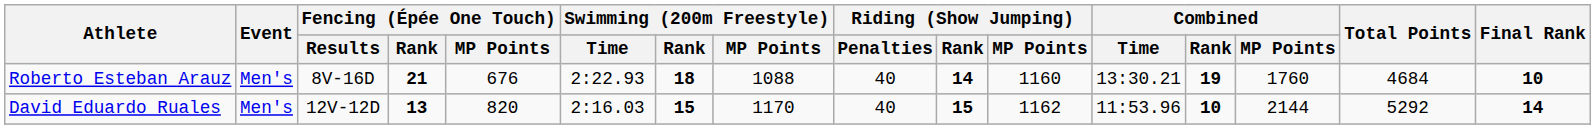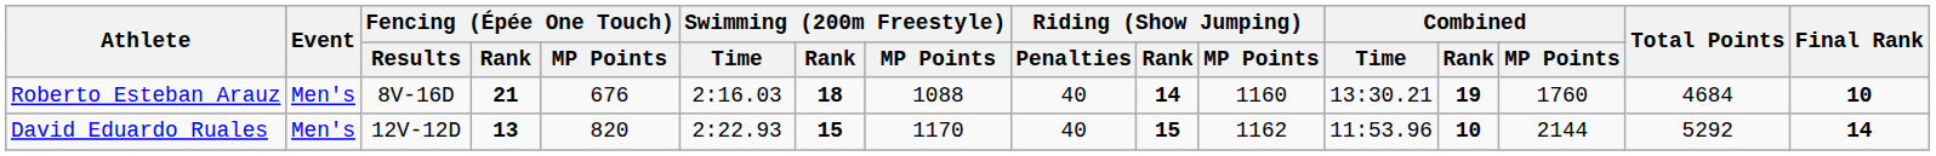 <table class=wikitable style="font-size:90%">
 <tr>
 <th rowspan=2>Athlete</th>
 <th rowspan=2>Event</th>
 <th colspan=3>Fencing (Épée One Touch)</th>
 <th colspan=3>Swimming (200m Freestyle)</th>
 <th colspan=3>Riding (Show Jumping)</th>
 <th colspan=3>Combined</th>
 <th rowspan=2>Total Points</th>
 <th rowspan=2>Final Rank</th>
 </tr>
 <tr>
 <th>Results</th>
 <th>Rank</th>
 <th>MP Points</th>
 <th>Time</th>
 <th>Rank</th>
 <th>MP Points</th>
 <th>Penalties</th>
 <th>Rank</th>
 <th>MP Points</th>
 <th>Time</th>
 <th>Rank</th>
 <th>MP Points</th>
 </tr>
 <tr>
 <td><a href='#'>Roberto Esteban Arauz</a></td>
 <td><a href='#'>Men's</a></td>
 <td align=center>8V-16D</td>
 <td align=center><strong>21</strong></td>
 <td align=center>676</td>
-<td align=center>2:22.93</td>
+<td align=center>2:16.03</td>
 <td align=center><strong>18</strong></td>
 <td align=center>1088</td>
 <td align=center>40</td>
 <td align=center><strong>14</strong></td>
 <td align=center>1160</td>
 <td align=center>13:30.21</td>
 <td align=center><strong>19</strong></td>
 <td align=center>1760</td>
 <td align=center>4684</td>
 <td align=center><strong>10</strong></td>
 </tr>
 <tr>
 <td><a href='#'>David Eduardo Ruales</a></td>
 <td><a href='#'>Men's</a></td>
 <td align=center>12V-12D</td>
 <td align=center><strong>13</strong></td>
 <td align=center>820</td>
-<td align=center>2:16.03</td>
+<td align=center>2:22.93</td>
 <td align=center><strong>15</strong></td>
 <td align=center>1170</td>
 <td align=center>40</td>
 <td align=center><strong>15</strong></td>
 <td align=center>1162</td>
 <td align=center>11:53.96</td>
 <td align=center><strong>10</strong></td>
 <td align=center>2144</td>
 <td align=center>5292</td>
 <td align=center><strong>14</strong></td>
 </tr>
 </table>
